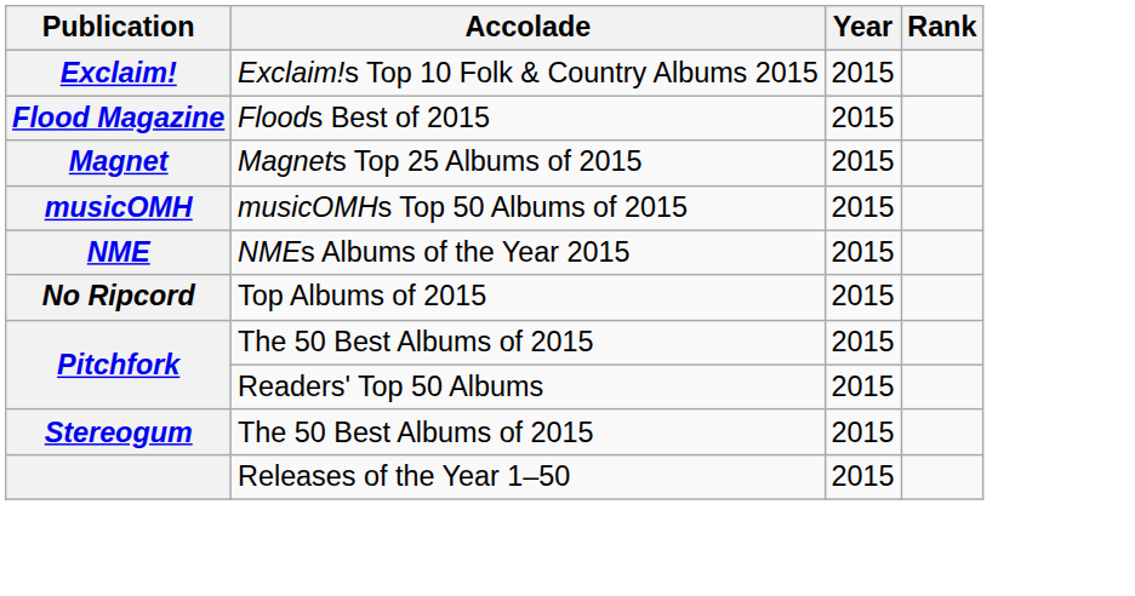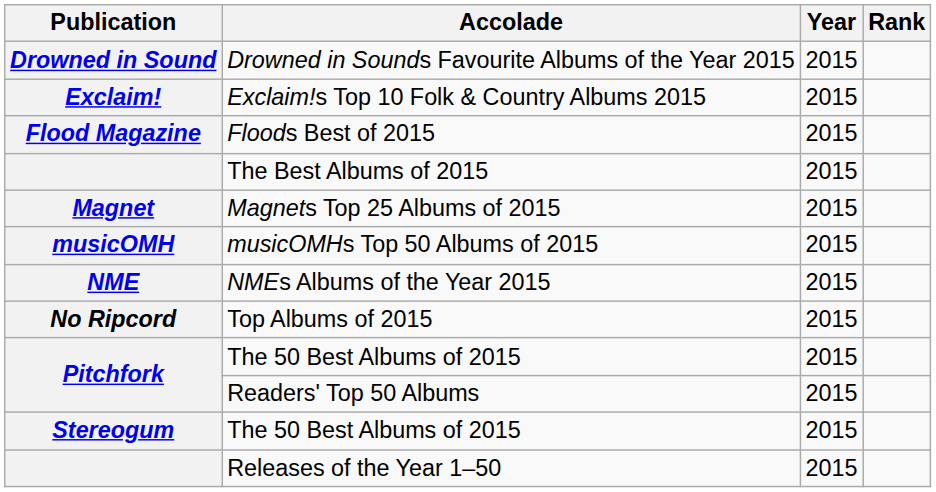 <table class="wikitable sortable plainrowheaders">
 <tr>
 <th>Publication</th>
 <th>Accolade</th>
 <th>Year</th>
 <th>Rank</th>
+</tr>
+<tr>
+<th scope="row"><em><a href='#'>Drowned in Sound</a></em></th>
+<td><em>Drowned in Sound</em>s Favourite Albums of the Year 2015</td>
+<td>2015</td>
+<td></td>
 </tr>
 <tr>
 <th scope="row"><em><a href='#'>Exclaim!</a></em></th>
 <td><em>Exclaim!</em>s Top 10 Folk & Country Albums 2015</td>
 <td>2015</td>
 <td></td>
 </tr>
 <tr>
 <th scope="row"><em><a href='#'>Flood Magazine</a></em></th>
 <td><em>Flood</em>s Best of 2015</td>
+<td>2015</td>
+<td></td>
+</tr>
+<tr>
+<th scope="row"></th>
+<td>The Best Albums of 2015</td>
 <td>2015</td>
 <td></td>
 </tr>
 <tr>
 <th scope="row"><em><a href='#'>Magnet</a></em></th>
 <td><em>Magnet</em>s Top 25 Albums of 2015</td>
 <td>2015</td>
 <td></td>
 </tr>
 <tr>
 <th scope="row"><em><a href='#'>musicOMH</a></em></th>
 <td><em>musicOMH</em>s Top 50 Albums of 2015</td>
 <td>2015</td>
 <td></td>
 </tr>
 <tr>
 <th scope="row"><em><a href='#'>NME</a></em></th>
 <td><em>NME</em>s Albums of the Year 2015</td>
 <td>2015</td>
 <td></td>
 </tr>
 <tr>
 <th scope="row"><em>No Ripcord</em></th>
 <td>Top Albums of 2015</td>
 <td>2015</td>
 <td></td>
 </tr>
 <tr>
 <th scope="row" rowspan="2"><em><a href='#'>Pitchfork</a></em></th>
 <td>The 50 Best Albums of 2015</td>
 <td>2015</td>
 <td></td>
 </tr>
 <tr>
 <td>Readers' Top 50 Albums</td>
 <td>2015</td>
 <td></td>
 </tr>
 <tr>
 <th scope="row"><em><a href='#'>Stereogum</a></em></th>
 <td>The 50 Best Albums of 2015</td>
 <td>2015</td>
 <td></td>
 </tr>
 <tr>
 <th scope="row"></th>
 <td>Releases of the Year 1–50</td>
 <td>2015</td>
 <td></td>
 </tr>
 </table>
